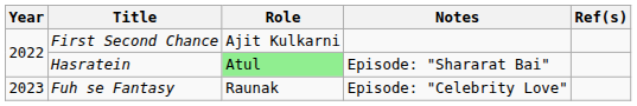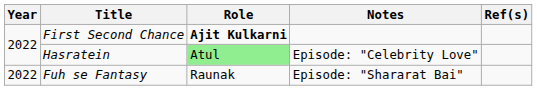 <table class="wikitable">
 <tr>
 <th>Year</th>
 <th>Title</th>
 <th>Role</th>
 <th>Notes</th>
 <th>Ref(s)</th>
 </tr>
 <tr>
 <td rowspan="2">2022</td>
 <td><em>First Second Chance</em></td>
-<td>Ajit Kulkarni</td>
+<td><strong>Ajit Kulkarni</strong></td>
 <td></td>
 <td></td>
 </tr>
 <tr>
 <td><em>Hasratein</em></td>
 <td style="background: lightgreen;">Atul</td>
+<td>Episode: "Celebrity Love"</td>
+<td></td>
+</tr>
+<tr>
+<td>2022</td>
+<td><em>Fuh se Fantasy</em></td>
+<td>Raunak</td>
 <td>Episode: "Shararat Bai"</td>
 <td></td>
 </tr>
-<tr>
-<td>2023</td>
-<td><em>Fuh se Fantasy</em></td>
-<td>Raunak</td>
-<td>Episode: "Celebrity Love"</td>
-<td></td>
-</tr>
 </table>
